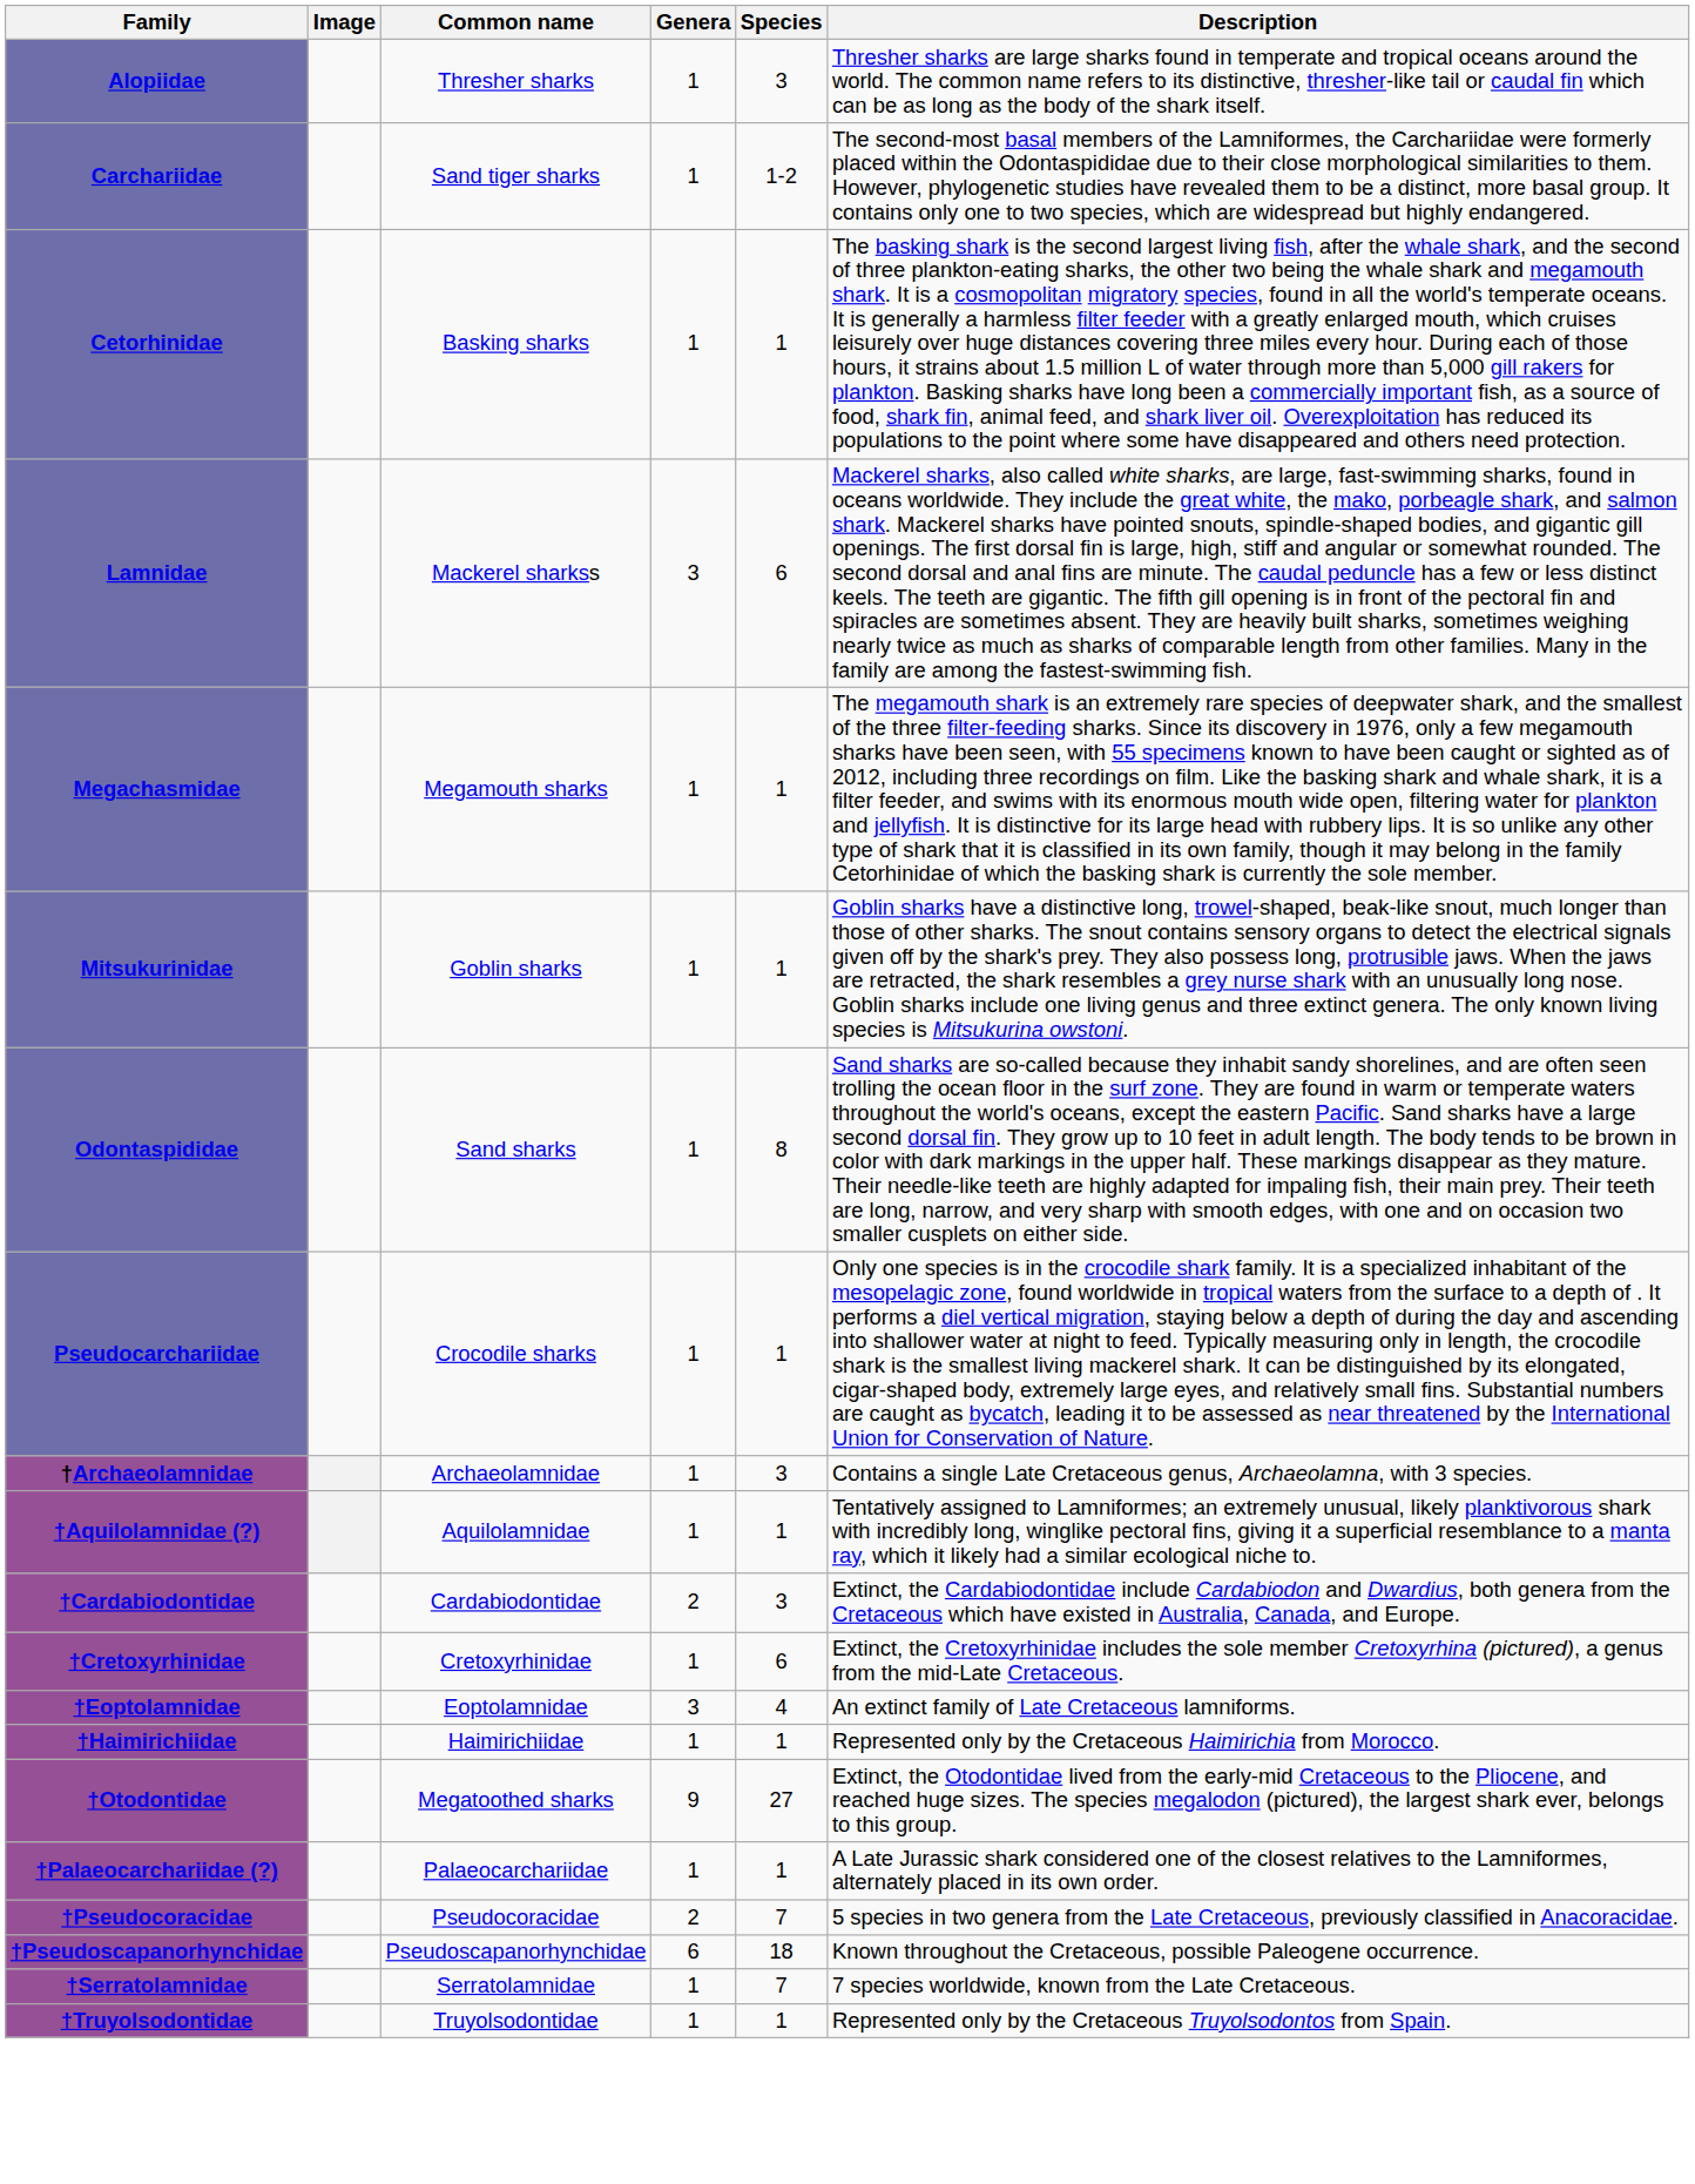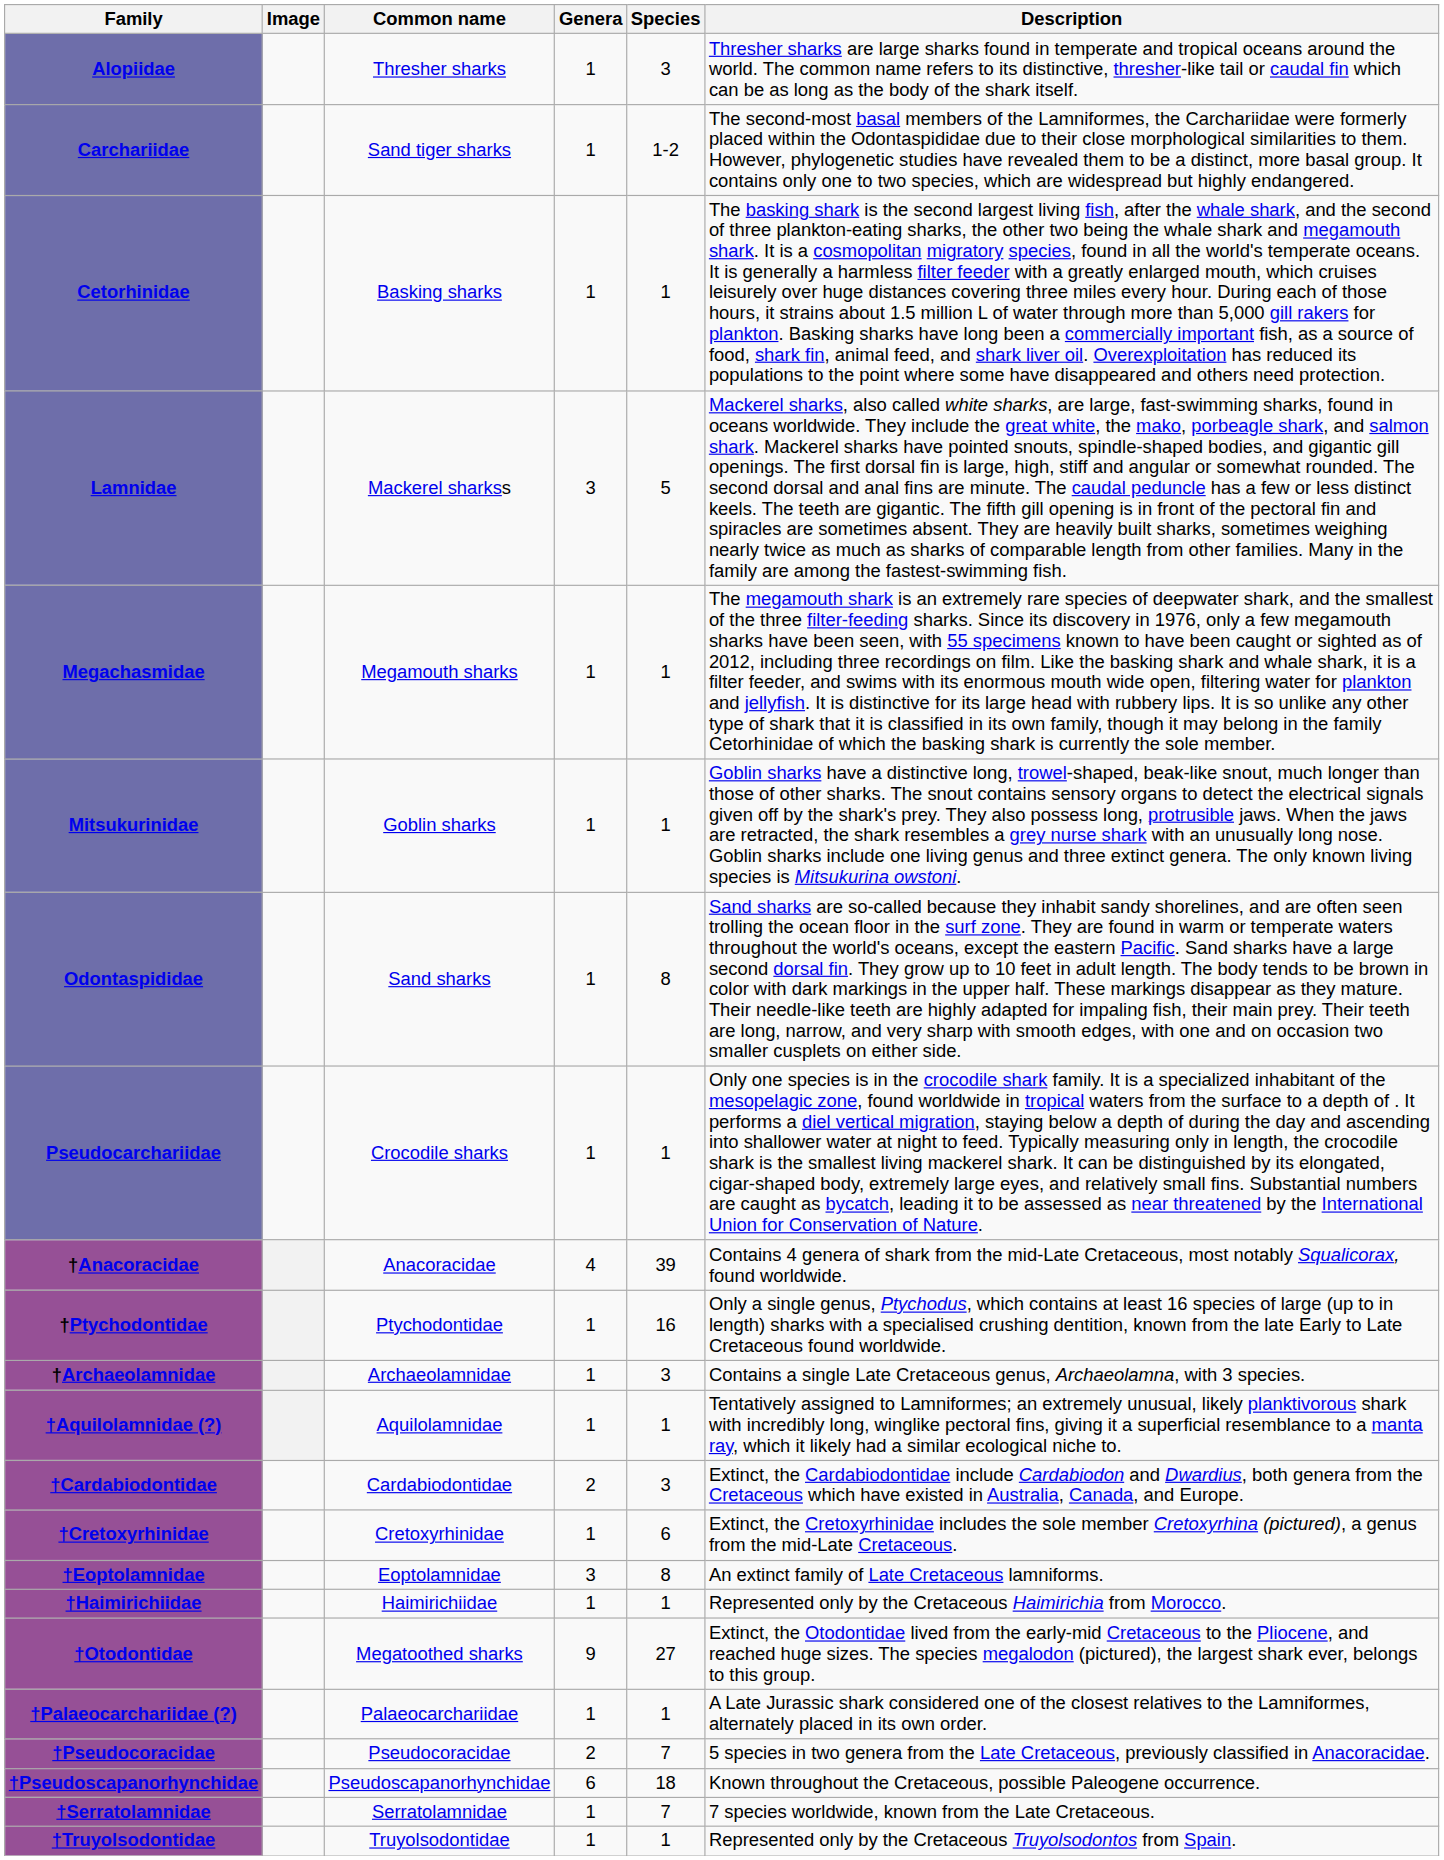 <table class="wikitable">
 <tr>
 <th>Family</th>
 <th>Image</th>
 <th>Common name</th>
 <th>Genera</th>
 <th>Species</th>
 <th>Description</th>
 </tr>
 <tr>
 <th style="background:rgb(110,110,170)"><a href='#'><span>Alopiidae</span></a></th>
 <td><span></span></td>
 <td align=center><a href='#'>Thresher sharks</a></td>
 <td align=center>1</td>
 <td align=center>3</td>
 <td valign=top><a href='#'>Thresher sharks</a> are large sharks found in temperate and tropical oceans around the world. The common name refers to its distinctive, <a href='#'>thresher</a>-like tail or <a href='#'>caudal fin</a> which can be as long as the body of the shark itself.</td>
 </tr>
 <tr>
 <th style="background:rgb(110,110,170)"><a href='#'><span>Carchariidae</span></a></th>
 <td></td>
 <td align="center"><a href='#'>Sand tiger sharks</a></td>
 <td align="center">1</td>
 <td align="center">1-2</td>
 <td valign="top">The second-most <a href='#'>basal</a> members of the Lamniformes, the Carchariidae were formerly placed within the Odontaspididae due to their close morphological similarities to them. However, phylogenetic studies have revealed them to be a distinct, more basal group. It contains only one to two species, which are widespread but highly endangered.</td>
 </tr>
 <tr>
 <th style="background:rgb(110,110,170)"><a href='#'><span>Cetorhinidae</span></a></th>
 <td></td>
 <td align="center"><a href='#'>Basking sharks</a></td>
 <td align="center">1</td>
 <td align="center">1</td>
 <td valign="top">The <a href='#'>basking shark</a> is the second largest living <a href='#'>fish</a>, after the <a href='#'>whale shark</a>, and the second of three plankton-eating sharks, the other two being the whale shark and <a href='#'>megamouth shark</a>. It is a <a href='#'>cosmopolitan</a> <a href='#'>migratory</a> <a href='#'>species</a>, found in all the world's temperate oceans. It is generally a harmless <a href='#'>filter feeder</a> with a greatly enlarged mouth, which cruises leisurely over huge distances covering three miles every hour. During each of those hours, it strains about 1.5 million L of water through more than 5,000 <a href='#'>gill rakers</a> for <a href='#'>plankton</a>. Basking sharks have long been a <a href='#'>commercially important</a> fish, as a source of food, <a href='#'>shark fin</a>, animal feed, and <a href='#'>shark liver oil</a>. <a href='#'>Overexploitation</a> has reduced its populations to the point where some have disappeared and others need protection.</td>
 </tr>
 <tr>
 <th style="background:rgb(110,110,170)"><a href='#'><span>Lamnidae</span></a></th>
 <td><span></span></td>
 <td align="center"><a href='#'>Mackerel sharks</a>s</td>
 <td align="center">3</td>
-<td align="center">6</td>
+<td align="center">5</td>
 <td valign="top"><a href='#'>Mackerel sharks</a>, also called <em>white sharks</em>, are large, fast-swimming sharks, found in oceans worldwide. They include the <a href='#'>great white</a>, the <a href='#'>mako</a>, <a href='#'>porbeagle shark</a>, and <a href='#'>salmon shark</a>. Mackerel sharks have pointed snouts, spindle-shaped bodies, and gigantic gill openings. The first dorsal fin is large, high, stiff and angular or somewhat rounded.  The second dorsal and anal fins are minute.  The <a href='#'>caudal peduncle</a> has a few or less distinct keels.  The teeth are gigantic.  The fifth gill opening is in front of the pectoral fin and spiracles are sometimes absent. They are heavily built sharks, sometimes weighing nearly twice as much as sharks of comparable length from other families. Many in the family are among the fastest-swimming fish.</td>
 </tr>
 <tr>
 <th style="background:rgb(110,110,170)"><a href='#'><span>Megachasmidae</span></a></th>
 <td><span></span></td>
 <td align="center"><a href='#'>Megamouth sharks</a></td>
 <td align="center">1</td>
 <td align="center">1</td>
 <td valign="top">The <a href='#'>megamouth shark</a> is an extremely rare species of deepwater shark, and the smallest of the three <a href='#'>filter-feeding</a> sharks. Since its discovery in 1976, only a few megamouth sharks have been seen, with <a href='#'>55 specimens</a> known to have been caught or sighted as of 2012, including three recordings on film. Like the basking shark and whale shark, it is a filter feeder, and swims with its enormous mouth wide open, filtering water for <a href='#'>plankton</a> and <a href='#'>jellyfish</a>. It is distinctive for its large head with rubbery lips. It is so unlike any other type of shark that it is classified in its own family, though it may belong in the family Cetorhinidae of which the basking shark is currently the sole member.</td>
 </tr>
 <tr>
 <th style="background:rgb(110,110,170)"><a href='#'><span>Mitsukurinidae</span></a></th>
 <td><span></span></td>
 <td align="center"><a href='#'>Goblin sharks</a></td>
 <td align="center">1</td>
 <td align="center">1</td>
 <td valign="top"><a href='#'>Goblin sharks</a> have a distinctive long, <a href='#'>trowel</a>-shaped, beak-like snout, much longer than those of other sharks. The snout contains sensory organs to detect the electrical signals given off by the shark's prey. They also possess long, <a href='#'>protrusible</a> jaws. When the jaws are retracted, the shark resembles a <a href='#'>grey nurse shark</a> with an unusually long nose. Goblin sharks include one living genus and three extinct genera. The only known living species is <em><a href='#'>Mitsukurina owstoni</a></em>.</td>
 </tr>
 <tr>
 <th style="background:rgb(110,110,170)"><a href='#'><span>Odontaspididae</span></a></th>
 <td><span></span></td>
 <td align="center"><a href='#'>Sand sharks</a></td>
 <td align="center">1</td>
 <td align="center">8</td>
 <td valign="top"><a href='#'>Sand sharks</a> are so-called because they inhabit sandy shorelines, and are often seen trolling the ocean floor in the <a href='#'>surf zone</a>. They are found in warm or temperate waters throughout the world's oceans, except the eastern <a href='#'>Pacific</a>. Sand sharks have a large second <a href='#'>dorsal fin</a>. They grow up to 10 feet in adult length. The body tends to be brown in color with dark markings in the upper half. These markings disappear as they mature. Their needle-like teeth are highly adapted for impaling fish, their main prey. Their teeth are long, narrow, and very sharp with smooth edges, with one and on occasion two smaller cusplets on either side.</td>
 </tr>
 <tr>
 <th style="background:rgb(110,110,170)"><a href='#'><span>Pseudocarchariidae</span></a></th>
 <td><span></span></td>
 <td align="center"><a href='#'>Crocodile sharks</a></td>
 <td align="center">1</td>
 <td align="center">1</td>
 <td valign="top">Only one species is in the <a href='#'>crocodile shark</a> family. It is a specialized inhabitant of the <a href='#'>mesopelagic zone</a>, found worldwide in <a href='#'>tropical</a> waters from the surface to a depth of . It performs a <a href='#'>diel vertical migration</a>, staying below a depth of  during the day and ascending into shallower water at night to feed. Typically measuring only  in length, the crocodile shark is the smallest living mackerel shark. It can be distinguished by its elongated, cigar-shaped body, extremely large eyes, and relatively small fins. Substantial numbers are caught as <a href='#'>bycatch</a>, leading it to be assessed as <a href='#'>near threatened</a> by the <a href='#'>International Union for Conservation of Nature</a>.</td>
+</tr>
+<tr>
+<th style="background:rgb(150,80,150)"><span>†</span><a href='#'><span>Anacoracidae</span></a></th>
+<th><span></span></th>
+<td align=center><a href='#'>Anacoracidae</a></td>
+<td align=center>4</td>
+<td align=center>39</td>
+<td>Contains 4 genera of shark from the mid-Late Cretaceous, most notably <em><a href='#'>Squalicorax</a>,</em> found worldwide.</td>
+</tr>
+<tr>
+<th style="background:rgb(150,80,150)"><span>†<a href='#'><span>Ptychodontidae</span></a></span></th>
+<th></th>
+<td align=center><a href='#'>Ptychodontidae</a></td>
+<td align=center>1</td>
+<td align=center>16</td>
+<td>Only a single genus, <em><a href='#'>Ptychodus</a></em>, which contains at least 16 species of large (up to  in length) sharks with a specialised crushing dentition, known from the late Early to Late Cretaceous found worldwide.</td>
 </tr>
 <tr>
 <th style="background:rgb(150,80,150)"><span>†</span><a href='#'><span>Archaeolamnidae</span></a></th>
 <th></th>
 <td align=center><a href='#'>Archaeolamnidae</a></td>
 <td align=center>1</td>
 <td align=center>3</td>
 <td valign=top>Contains a single Late Cretaceous genus, <em>Archaeolamna</em>, with 3 species.</td>
 </tr>
 <tr>
 <th style="background:rgb(150,80,150)"><a href='#'><span>†Aquilolamnidae (?)</span></a></th>
 <th></th>
 <td align=center><a href='#'>Aquilolamnidae</a></td>
 <td align=center>1</td>
 <td align=center>1</td>
 <td>Tentatively assigned to Lamniformes; an extremely unusual, likely <a href='#'>planktivorous</a> shark with incredibly long, winglike pectoral fins, giving it a superficial resemblance to a <a href='#'>manta ray</a>, which it likely had a similar ecological niche to.</td>
 </tr>
 <tr>
 <th style="background:rgb(150,80,150)"><a href='#'><span>†Cardabiodontidae</span></a></th>
 <td><span></span></td>
 <td align=center><a href='#'>Cardabiodontidae</a></td>
 <td align=center>2</td>
 <td align=center>3</td>
 <td valign=top>Extinct, the <a href='#'>Cardabiodontidae</a> include <em><a href='#'>Cardabiodon</a></em> and <em><a href='#'>Dwardius</a></em>, both genera from the <a href='#'>Cretaceous</a> which have existed in <a href='#'>Australia</a>, <a href='#'>Canada</a>, and Europe.</td>
 </tr>
 <tr>
 <th style="background:rgb(150,80,150)"><a href='#'><span>†Cretoxyrhinidae</span></a></th>
 <td><span></span></td>
 <td align=center><a href='#'>Cretoxyrhinidae</a></td>
 <td align=center>1</td>
 <td align=center>6</td>
 <td valign=top>Extinct, the <a href='#'>Cretoxyrhinidae</a> includes the sole member <em><a href='#'>Cretoxyrhina</a> (pictured)</em>, a genus from the mid-Late <a href='#'>Cretaceous</a>.</td>
 </tr>
 <tr>
 <th style="background:rgb(150,80,150)"><a href='#'><span>†Eoptolamnidae</span></a></th>
 <td></td>
 <td align=center><a href='#'>Eoptolamnidae</a></td>
 <td align=center>3</td>
-<td align=center>4</td>
+<td align=center>8</td>
 <td valign=top>An extinct family of <a href='#'>Late Cretaceous</a> lamniforms.</td>
 </tr>
 <tr>
 <th style="background:rgb(150,80,150)"><a href='#'><span>†Haimirichiidae</span></a></th>
 <td></td>
 <td align=center><a href='#'>Haimirichiidae</a></td>
 <td align=center>1</td>
 <td align=center>1</td>
 <td valign=top>Represented only by the Cretaceous <em><a href='#'>Haimirichia</a></em> from <a href='#'>Morocco</a>.</td>
 </tr>
 <tr>
 <th style="background:rgb(150,80,150)"><a href='#'><span>†Otodontidae</span></a></th>
 <td></td>
 <td align=center><a href='#'>Megatoothed sharks</a></td>
 <td align=center>9</td>
 <td align=center>27</td>
 <td valign=top>Extinct, the <a href='#'>Otodontidae</a> lived from the early-mid <a href='#'>Cretaceous</a> to the <a href='#'>Pliocene</a>, and reached huge sizes. The species <a href='#'>megalodon</a> (pictured), the largest shark ever, belongs to this group.</td>
 </tr>
 <tr>
 <th style="background:rgb(150,80,150)"><a href='#'><span>†Palaeocarchariidae (?)</span></a></th>
 <td></td>
 <td align=center><a href='#'>Palaeocarchariidae</a></td>
 <td align=center>1</td>
 <td align=center>1</td>
 <td valign=top>A Late Jurassic shark considered one of the closest relatives to the Lamniformes, alternately placed in its own order.</td>
 </tr>
 <tr>
 <th style="background:rgb(150,80,150)"><a href='#'><span>†Pseudocoracidae</span></a></th>
 <td></td>
 <td align=center><a href='#'>Pseudocoracidae</a></td>
 <td align=center>2</td>
 <td align=center>7</td>
 <td valign=top>5 species in two genera from the <a href='#'>Late Cretaceous</a>, previously classified in <a href='#'>Anacoracidae</a>.</td>
 </tr>
 <tr>
 <th style="background:rgb(150,80,150)"><a href='#'><span>†Pseudoscapanorhynchidae</span></a></th>
 <td></td>
 <td align=center><a href='#'>Pseudoscapanorhynchidae</a></td>
 <td align=center>6</td>
 <td align=center>18</td>
 <td valign=top>Known throughout the Cretaceous, possible Paleogene occurrence.</td>
 </tr>
 <tr>
 <th style="background:rgb(150,80,150)"><a href='#'><span>†Serratolamnidae</span></a></th>
 <td></td>
 <td align=center><a href='#'>Serratolamnidae</a></td>
 <td align=center>1</td>
 <td align=center>7</td>
 <td valign=top>7 species worldwide, known from the Late Cretaceous.</td>
 </tr>
 <tr>
 <th style="background:rgb(150,80,150)"><a href='#'><span>†Truyolsodontidae</span></a></th>
 <td></td>
 <td align=center><a href='#'>Truyolsodontidae</a></td>
 <td align=center>1</td>
 <td align=center>1</td>
 <td valign=top>Represented only by the Cretaceous <em><a href='#'>Truyolsodontos</a></em> from <a href='#'>Spain</a>.</td>
 </tr>
 </table>
